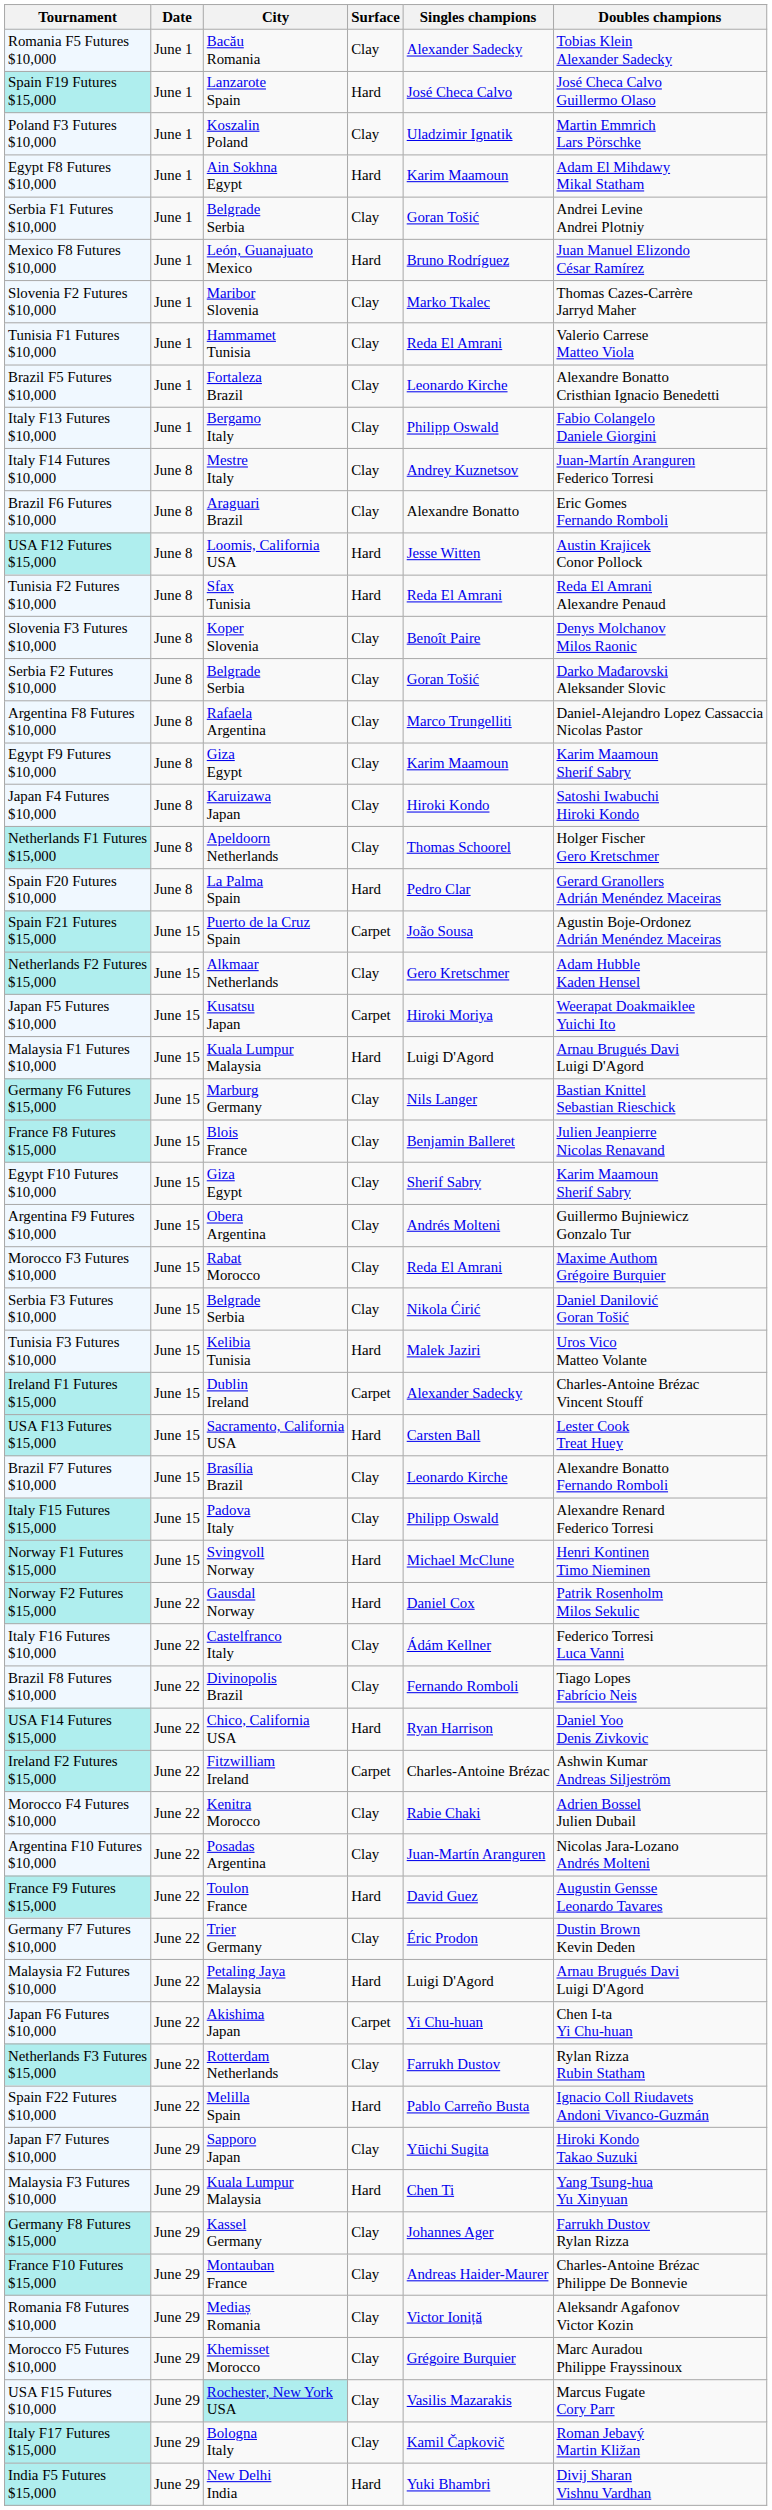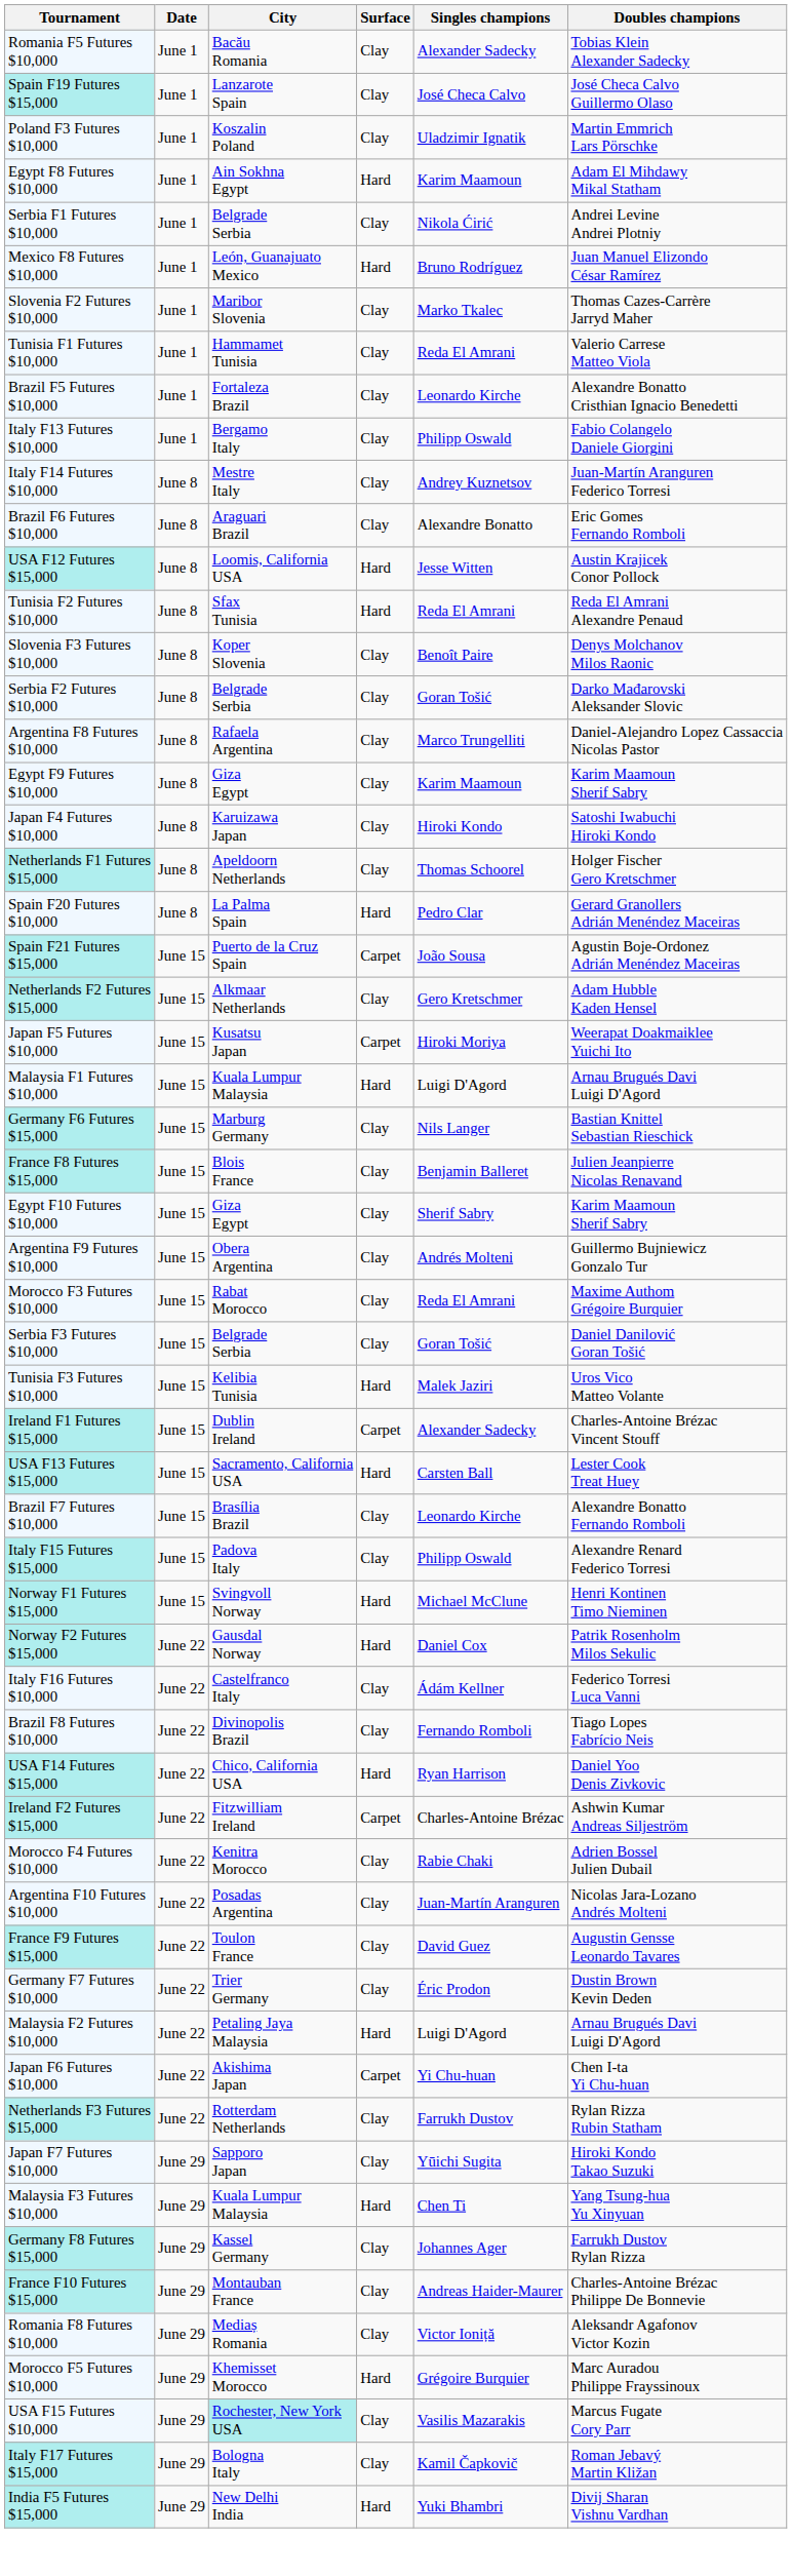 <table class="sortable wikitable" style="font-size:90%">
 <tr>
 <th>Tournament</th>
 <th>Date</th>
 <th>City</th>
 <th>Surface</th>
 <th>Singles champions</th>
 <th>Doubles champions</th>
 </tr>
 <tr>
 <td style="background:#f0f8ff;">Romania F5 Futures<br>$10,000</td>
 <td>June 1</td>
 <td><a href='#'>Bacău</a><br>Romania</td>
 <td>Clay</td>
 <td> <a href='#'>Alexander Sadecky</a></td>
 <td> <a href='#'>Tobias Klein</a><br> <a href='#'>Alexander Sadecky</a></td>
 </tr>
 <tr>
 <td style="background:#afeeee;">Spain F19 Futures<br>$15,000</td>
 <td>June 1</td>
 <td><a href='#'>Lanzarote</a><br>Spain</td>
-<td>Hard</td>
+<td>Clay</td>
 <td> <a href='#'>José Checa Calvo</a></td>
 <td> <a href='#'>José Checa Calvo</a><br> <a href='#'>Guillermo Olaso</a></td>
 </tr>
 <tr>
 <td style="background:#f0f8ff;">Poland F3 Futures<br>$10,000</td>
 <td>June 1</td>
 <td><a href='#'>Koszalin</a><br>Poland</td>
 <td>Clay</td>
 <td> <a href='#'>Uladzimir Ignatik</a></td>
 <td> <a href='#'>Martin Emmrich</a><br> <a href='#'>Lars Pörschke</a></td>
 </tr>
 <tr>
 <td style="background:#f0f8ff;">Egypt F8 Futures<br>$10,000</td>
 <td>June 1</td>
 <td><a href='#'>Ain Sokhna</a><br>Egypt</td>
 <td>Hard</td>
 <td> <a href='#'>Karim Maamoun</a></td>
 <td> <a href='#'>Adam El Mihdawy</a><br> <a href='#'>Mikal Statham</a></td>
 </tr>
 <tr>
 <td style="background:#f0f8ff;">Serbia F1 Futures<br>$10,000</td>
 <td>June 1</td>
 <td><a href='#'>Belgrade</a><br>Serbia</td>
 <td>Clay</td>
-<td> <a href='#'>Goran Tošić</a></td>
+<td> <a href='#'>Nikola Ćirić</a></td>
 <td> Andrei Levine<br> Andrei Plotniy</td>
 </tr>
 <tr>
 <td style="background:#f0f8ff;">Mexico F8 Futures<br>$10,000</td>
 <td>June 1</td>
 <td><a href='#'>León, Guanajuato</a><br>Mexico</td>
 <td>Hard</td>
 <td> <a href='#'>Bruno Rodríguez</a></td>
 <td> <a href='#'>Juan Manuel Elizondo</a><br> <a href='#'>César Ramírez</a></td>
 </tr>
 <tr>
 <td style="background:#f0f8ff;">Slovenia F2 Futures<br>$10,000</td>
 <td>June 1</td>
 <td><a href='#'>Maribor</a><br>Slovenia</td>
 <td>Clay</td>
 <td> <a href='#'>Marko Tkalec</a></td>
 <td> Thomas Cazes-Carrère<br> Jarryd Maher</td>
 </tr>
 <tr>
 <td style="background:#f0f8ff;">Tunisia F1 Futures<br>$10,000</td>
 <td>June 1</td>
 <td><a href='#'>Hammamet</a><br>Tunisia</td>
 <td>Clay</td>
 <td> <a href='#'>Reda El Amrani</a></td>
 <td> Valerio Carrese<br> <a href='#'>Matteo Viola</a></td>
 </tr>
 <tr>
 <td style="background:#f0f8ff;">Brazil F5 Futures<br>$10,000</td>
 <td>June 1</td>
 <td><a href='#'>Fortaleza</a><br>Brazil</td>
 <td>Clay</td>
 <td> <a href='#'>Leonardo Kirche</a></td>
 <td> Alexandre Bonatto<br> Cristhian Ignacio Benedetti</td>
 </tr>
 <tr>
 <td style="background:#f0f8ff;">Italy F13 Futures<br>$10,000</td>
 <td>June 1</td>
 <td><a href='#'>Bergamo</a><br>Italy</td>
 <td>Clay</td>
 <td> <a href='#'>Philipp Oswald</a></td>
 <td> <a href='#'>Fabio Colangelo</a><br> <a href='#'>Daniele Giorgini</a></td>
 </tr>
 <tr>
 <td style="background:#f0f8ff;">Italy F14 Futures<br>$10,000</td>
 <td>June 8</td>
 <td><a href='#'>Mestre</a><br>Italy</td>
 <td>Clay</td>
 <td> <a href='#'>Andrey Kuznetsov</a></td>
 <td> <a href='#'>Juan-Martín Aranguren</a><br> Federico Torresi</td>
 </tr>
 <tr>
 <td style="background:#f0f8ff;">Brazil F6 Futures<br>$10,000</td>
 <td>June 8</td>
 <td><a href='#'>Araguari</a><br>Brazil</td>
 <td>Clay</td>
 <td> Alexandre Bonatto</td>
 <td> Eric Gomes<br> <a href='#'>Fernando Romboli</a></td>
 </tr>
 <tr>
 <td style="background:#afeeee;">USA F12 Futures<br>$15,000</td>
 <td>June 8</td>
 <td><a href='#'>Loomis, California</a><br>USA</td>
 <td>Hard</td>
 <td> <a href='#'>Jesse Witten</a></td>
 <td> <a href='#'>Austin Krajicek</a><br> Conor Pollock</td>
 </tr>
 <tr>
 <td style="background:#f0f8ff;">Tunisia F2 Futures<br>$10,000</td>
 <td>June 8</td>
 <td><a href='#'>Sfax</a><br>Tunisia</td>
 <td>Hard</td>
 <td> <a href='#'>Reda El Amrani</a></td>
 <td> <a href='#'>Reda El Amrani</a><br> Alexandre Penaud</td>
 </tr>
 <tr>
 <td style="background:#f0f8ff;">Slovenia F3 Futures<br>$10,000</td>
 <td>June 8</td>
 <td><a href='#'>Koper</a><br>Slovenia</td>
 <td>Clay</td>
 <td> <a href='#'>Benoît Paire</a></td>
 <td> <a href='#'>Denys Molchanov</a><br> <a href='#'>Milos Raonic</a></td>
 </tr>
 <tr>
 <td style="background:#f0f8ff;">Serbia F2 Futures<br>$10,000</td>
 <td>June 8</td>
 <td><a href='#'>Belgrade</a><br>Serbia</td>
 <td>Clay</td>
 <td> <a href='#'>Goran Tošić</a></td>
 <td> <a href='#'>Darko Mađarovski</a><br> Aleksander Slovic</td>
 </tr>
 <tr>
 <td style="background:#f0f8ff;">Argentina F8 Futures<br>$10,000</td>
 <td>June 8</td>
 <td><a href='#'>Rafaela</a><br>Argentina</td>
 <td>Clay</td>
 <td> <a href='#'>Marco Trungelliti</a></td>
 <td> Daniel-Alejandro Lopez Cassaccia<br> Nicolas Pastor</td>
 </tr>
 <tr>
 <td style="background:#f0f8ff;">Egypt F9 Futures<br>$10,000</td>
 <td>June 8</td>
 <td><a href='#'>Giza</a><br>Egypt</td>
 <td>Clay</td>
 <td> <a href='#'>Karim Maamoun</a></td>
 <td> <a href='#'>Karim Maamoun</a><br> <a href='#'>Sherif Sabry</a></td>
 </tr>
 <tr>
 <td style="background:#f0f8ff;">Japan F4 Futures<br>$10,000</td>
 <td>June 8</td>
 <td><a href='#'>Karuizawa</a><br>Japan</td>
 <td>Clay</td>
 <td> <a href='#'>Hiroki Kondo</a></td>
 <td> <a href='#'>Satoshi Iwabuchi</a><br> <a href='#'>Hiroki Kondo</a></td>
 </tr>
 <tr>
 <td style="background:#afeeee;">Netherlands F1 Futures<br>$15,000</td>
 <td>June 8</td>
 <td><a href='#'>Apeldoorn</a><br>Netherlands</td>
 <td>Clay</td>
 <td> <a href='#'>Thomas Schoorel</a></td>
 <td> Holger Fischer<br> <a href='#'>Gero Kretschmer</a></td>
 </tr>
 <tr>
 <td style="background:#f0f8ff;">Spain F20 Futures<br>$10,000</td>
 <td>June 8</td>
 <td><a href='#'>La Palma</a><br>Spain</td>
 <td>Hard</td>
 <td> <a href='#'>Pedro Clar</a></td>
 <td> <a href='#'>Gerard Granollers</a><br> <a href='#'>Adrián Menéndez Maceiras</a></td>
 </tr>
 <tr>
 <td style="background:#afeeee;">Spain F21 Futures<br>$15,000</td>
 <td>June 15</td>
 <td><a href='#'>Puerto de la Cruz</a><br>Spain</td>
 <td>Carpet</td>
 <td> <a href='#'>João Sousa</a></td>
 <td> Agustin Boje-Ordonez<br> <a href='#'>Adrián Menéndez Maceiras</a></td>
 </tr>
 <tr>
 <td style="background:#afeeee;">Netherlands F2 Futures<br>$15,000</td>
 <td>June 15</td>
 <td><a href='#'>Alkmaar</a><br>Netherlands</td>
 <td>Clay</td>
 <td> <a href='#'>Gero Kretschmer</a></td>
 <td> <a href='#'>Adam Hubble</a><br> <a href='#'>Kaden Hensel</a></td>
 </tr>
 <tr>
 <td style="background:#f0f8ff;">Japan F5 Futures<br>$10,000</td>
 <td>June 15</td>
 <td><a href='#'>Kusatsu</a><br>Japan</td>
 <td>Carpet</td>
 <td> <a href='#'>Hiroki Moriya</a></td>
 <td> <a href='#'>Weerapat Doakmaiklee</a><br> <a href='#'>Yuichi Ito</a></td>
 </tr>
 <tr>
 <td style="background:#f0f8ff;">Malaysia F1 Futures<br>$10,000</td>
 <td>June 15</td>
 <td><a href='#'>Kuala Lumpur</a><br>Malaysia</td>
 <td>Hard</td>
 <td> Luigi D'Agord</td>
 <td> <a href='#'>Arnau Brugués Davi</a><br> Luigi D'Agord</td>
 </tr>
 <tr>
 <td style="background:#afeeee;">Germany F6 Futures<br>$15,000</td>
 <td>June 15</td>
 <td><a href='#'>Marburg</a><br>Germany</td>
 <td>Clay</td>
 <td> <a href='#'>Nils Langer</a></td>
 <td> <a href='#'>Bastian Knittel</a><br> <a href='#'>Sebastian Rieschick</a></td>
 </tr>
 <tr>
 <td style="background:#afeeee;">France F8 Futures<br>$15,000</td>
 <td>June 15</td>
 <td><a href='#'>Blois</a><br>France</td>
 <td>Clay</td>
 <td> <a href='#'>Benjamin Balleret</a></td>
 <td> <a href='#'>Julien Jeanpierre</a><br> <a href='#'>Nicolas Renavand</a></td>
 </tr>
 <tr>
 <td style="background:#f0f8ff;">Egypt F10 Futures<br>$10,000</td>
 <td>June 15</td>
 <td><a href='#'>Giza</a><br>Egypt</td>
 <td>Clay</td>
 <td> <a href='#'>Sherif Sabry</a></td>
 <td> <a href='#'>Karim Maamoun</a><br> <a href='#'>Sherif Sabry</a></td>
 </tr>
 <tr>
 <td style="background:#f0f8ff;">Argentina F9 Futures<br>$10,000</td>
 <td>June 15</td>
 <td><a href='#'>Obera</a><br>Argentina</td>
 <td>Clay</td>
 <td> <a href='#'>Andrés Molteni</a></td>
 <td> Guillermo Bujniewicz<br> Gonzalo Tur</td>
 </tr>
 <tr>
 <td style="background:#f0f8ff;">Morocco F3 Futures<br>$10,000</td>
 <td>June 15</td>
 <td><a href='#'>Rabat</a><br>Morocco</td>
 <td>Clay</td>
 <td> <a href='#'>Reda El Amrani</a></td>
 <td> <a href='#'>Maxime Authom</a><br> <a href='#'>Grégoire Burquier</a></td>
 </tr>
 <tr>
 <td style="background:#f0f8ff;">Serbia F3 Futures<br>$10,000</td>
 <td>June 15</td>
 <td><a href='#'>Belgrade</a><br>Serbia</td>
 <td>Clay</td>
-<td> <a href='#'>Nikola Ćirić</a></td>
+<td> <a href='#'>Goran Tošić</a></td>
 <td> <a href='#'>Daniel Danilović</a><br> <a href='#'>Goran Tošić</a></td>
 </tr>
 <tr>
 <td style="background:#f0f8ff;">Tunisia F3 Futures<br>$10,000</td>
 <td>June 15</td>
 <td><a href='#'>Kelibia</a><br>Tunisia</td>
 <td>Hard</td>
 <td> <a href='#'>Malek Jaziri</a></td>
 <td> <a href='#'>Uros Vico</a><br> Matteo Volante</td>
 </tr>
 <tr>
 <td style="background:#afeeee;">Ireland F1 Futures<br>$15,000</td>
 <td>June 15</td>
 <td><a href='#'>Dublin</a><br>Ireland</td>
 <td>Carpet</td>
 <td> <a href='#'>Alexander Sadecky</a></td>
 <td> Charles-Antoine Brézac<br> Vincent Stouff</td>
 </tr>
 <tr>
 <td style="background:#afeeee;">USA F13 Futures<br>$15,000</td>
 <td>June 15</td>
 <td><a href='#'>Sacramento, California</a><br>USA</td>
 <td>Hard</td>
 <td> <a href='#'>Carsten Ball</a></td>
 <td> <a href='#'>Lester Cook</a><br> <a href='#'>Treat Huey</a></td>
 </tr>
 <tr>
 <td style="background:#f0f8ff;">Brazil F7 Futures<br>$10,000</td>
 <td>June 15</td>
 <td><a href='#'>Brasília</a><br>Brazil</td>
 <td>Clay</td>
 <td> <a href='#'>Leonardo Kirche</a></td>
 <td> Alexandre Bonatto<br> <a href='#'>Fernando Romboli</a></td>
 </tr>
 <tr>
 <td style="background:#afeeee;">Italy F15 Futures<br>$15,000</td>
 <td>June 15</td>
 <td><a href='#'>Padova</a><br>Italy</td>
 <td>Clay</td>
 <td> <a href='#'>Philipp Oswald</a></td>
 <td> Alexandre Renard<br> Federico Torresi</td>
 </tr>
 <tr>
 <td style="background:#afeeee;">Norway F1 Futures<br>$15,000</td>
 <td>June 15</td>
 <td><a href='#'>Svingvoll</a><br>Norway</td>
 <td>Hard</td>
 <td> <a href='#'>Michael McClune</a></td>
 <td> <a href='#'>Henri Kontinen</a><br> <a href='#'>Timo Nieminen</a></td>
 </tr>
 <tr>
 <td style="background:#afeeee;">Norway F2 Futures<br>$15,000</td>
 <td>June 22</td>
 <td><a href='#'>Gausdal</a><br>Norway</td>
 <td>Hard</td>
 <td> <a href='#'>Daniel Cox</a></td>
 <td> <a href='#'>Patrik Rosenholm</a><br> <a href='#'>Milos Sekulic</a></td>
 </tr>
 <tr>
 <td style="background:#f0f8ff;">Italy F16 Futures<br>$10,000</td>
 <td>June 22</td>
 <td><a href='#'>Castelfranco</a><br>Italy</td>
 <td>Clay</td>
 <td> <a href='#'>Ádám Kellner</a></td>
 <td> Federico Torresi<br> <a href='#'>Luca Vanni</a></td>
 </tr>
 <tr>
 <td style="background:#f0f8ff;">Brazil F8 Futures<br>$10,000</td>
 <td>June 22</td>
 <td><a href='#'>Divinopolis</a><br>Brazil</td>
 <td>Clay</td>
 <td> <a href='#'>Fernando Romboli</a></td>
 <td> Tiago Lopes<br> <a href='#'>Fabrício Neis</a></td>
 </tr>
 <tr>
 <td style="background:#afeeee;">USA F14 Futures<br>$15,000</td>
 <td>June 22</td>
 <td><a href='#'>Chico, California</a><br>USA</td>
 <td>Hard</td>
 <td> <a href='#'>Ryan Harrison</a></td>
 <td> <a href='#'>Daniel Yoo</a><br> <a href='#'>Denis Zivkovic</a></td>
 </tr>
 <tr>
 <td style="background:#afeeee;">Ireland F2 Futures<br>$15,000</td>
 <td>June 22</td>
 <td><a href='#'>Fitzwilliam</a><br>Ireland</td>
 <td>Carpet</td>
 <td> Charles-Antoine Brézac</td>
 <td> Ashwin Kumar<br> <a href='#'>Andreas Siljeström</a></td>
 </tr>
 <tr>
 <td style="background:#f0f8ff;">Morocco F4 Futures<br>$10,000</td>
 <td>June 22</td>
 <td><a href='#'>Kenitra</a><br>Morocco</td>
 <td>Clay</td>
 <td> <a href='#'>Rabie Chaki</a></td>
 <td> <a href='#'>Adrien Bossel</a><br> Julien Dubail</td>
 </tr>
 <tr>
 <td style="background:#f0f8ff;">Argentina F10 Futures<br>$10,000</td>
 <td>June 22</td>
 <td><a href='#'>Posadas</a><br>Argentina</td>
 <td>Clay</td>
 <td> <a href='#'>Juan-Martín Aranguren</a></td>
 <td> Nicolas Jara-Lozano<br> <a href='#'>Andrés Molteni</a></td>
 </tr>
 <tr>
 <td style="background:#afeeee;">France F9 Futures<br>$15,000</td>
 <td>June 22</td>
 <td><a href='#'>Toulon</a><br>France</td>
-<td>Hard</td>
+<td>Clay</td>
 <td> <a href='#'>David Guez</a></td>
 <td> <a href='#'>Augustin Gensse</a><br> <a href='#'>Leonardo Tavares</a></td>
 </tr>
 <tr>
 <td style="background:#f0f8ff;">Germany F7 Futures<br>$10,000</td>
 <td>June 22</td>
 <td><a href='#'>Trier</a><br>Germany</td>
 <td>Clay</td>
 <td> <a href='#'>Éric Prodon</a></td>
 <td> <a href='#'>Dustin Brown</a><br> Kevin Deden</td>
 </tr>
 <tr>
 <td style="background:#f0f8ff;">Malaysia F2 Futures<br>$10,000</td>
 <td>June 22</td>
 <td><a href='#'>Petaling Jaya</a><br>Malaysia</td>
 <td>Hard</td>
 <td> Luigi D'Agord</td>
 <td> <a href='#'>Arnau Brugués Davi</a><br> Luigi D'Agord</td>
 </tr>
 <tr>
 <td style="background:#f0f8ff;">Japan F6 Futures<br>$10,000</td>
 <td>June 22</td>
 <td><a href='#'>Akishima</a><br>Japan</td>
 <td>Carpet</td>
 <td> <a href='#'>Yi Chu-huan</a></td>
 <td> Chen I-ta<br> <a href='#'>Yi Chu-huan</a></td>
 </tr>
 <tr>
 <td style="background:#afeeee;">Netherlands F3 Futures<br>$15,000</td>
 <td>June 22</td>
 <td><a href='#'>Rotterdam</a><br>Netherlands</td>
 <td>Clay</td>
 <td> <a href='#'>Farrukh Dustov</a></td>
 <td> Rylan Rizza<br> <a href='#'>Rubin Statham</a></td>
-</tr>
-<tr>
-<td style="background:#f0f8ff;">Spain F22 Futures<br>$10,000</td>
-<td>June 22</td>
-<td><a href='#'>Melilla</a><br>Spain</td>
-<td>Hard</td>
-<td> <a href='#'>Pablo Carreño Busta</a></td>
-<td> <a href='#'>Ignacio Coll Riudavets</a><br> <a href='#'>Andoni Vivanco-Guzmán</a></td>
 </tr>
 <tr>
 <td style="background:#f0f8ff;">Japan F7 Futures<br>$10,000</td>
 <td>June 29</td>
 <td><a href='#'>Sapporo</a><br>Japan</td>
 <td>Clay</td>
 <td> <a href='#'>Yūichi Sugita</a></td>
 <td> <a href='#'>Hiroki Kondo</a><br> <a href='#'>Takao Suzuki</a></td>
 </tr>
 <tr>
 <td style="background:#f0f8ff;">Malaysia F3 Futures<br>$10,000</td>
 <td>June 29</td>
 <td><a href='#'>Kuala Lumpur</a><br>Malaysia</td>
 <td>Hard</td>
 <td> <a href='#'>Chen Ti</a></td>
 <td> <a href='#'>Yang Tsung-hua</a><br> <a href='#'>Yu Xinyuan</a></td>
 </tr>
 <tr>
 <td style="background:#afeeee;">Germany F8 Futures<br>$15,000</td>
 <td>June 29</td>
 <td><a href='#'>Kassel</a><br>Germany</td>
 <td>Clay</td>
 <td> <a href='#'>Johannes Ager</a></td>
 <td> <a href='#'>Farrukh Dustov</a><br> Rylan Rizza</td>
 </tr>
 <tr>
 <td style="background:#afeeee;">France F10 Futures<br>$15,000</td>
 <td>June 29</td>
 <td><a href='#'>Montauban</a><br>France</td>
 <td>Clay</td>
 <td> <a href='#'>Andreas Haider-Maurer</a></td>
 <td> Charles-Antoine Brézac<br> Philippe De Bonnevie</td>
 </tr>
 <tr>
 <td style="background:#f0f8ff;">Romania F8 Futures<br>$10,000</td>
 <td>June 29</td>
 <td><a href='#'>Mediaș</a><br>Romania</td>
 <td>Clay</td>
 <td> <a href='#'>Victor Ioniță</a></td>
 <td> Aleksandr Agafonov<br> Victor Kozin</td>
 </tr>
 <tr>
 <td style="background:#f0f8ff;">Morocco F5 Futures<br>$10,000</td>
 <td>June 29</td>
 <td><a href='#'>Khemisset</a><br>Morocco</td>
-<td>Clay</td>
+<td>Hard</td>
 <td> <a href='#'>Grégoire Burquier</a></td>
 <td> Marc Auradou<br> Philippe Frayssinoux</td>
 </tr>
 <tr>
 <td style="background:#f0f8ff;">USA F15 Futures<br>$10,000</td>
 <td>June 29</td>
 <td style="background: paleturquoise;"><a href='#'>Rochester, New York</a><br>USA</td>
 <td>Clay</td>
 <td> <a href='#'>Vasilis Mazarakis</a></td>
 <td> Marcus Fugate<br> <a href='#'>Cory Parr</a></td>
 </tr>
 <tr>
 <td style="background:#afeeee;">Italy F17 Futures<br>$15,000</td>
 <td>June 29</td>
 <td><a href='#'>Bologna</a><br>Italy</td>
 <td>Clay</td>
 <td> <a href='#'>Kamil Čapkovič</a></td>
 <td> <a href='#'>Roman Jebavý</a><br> <a href='#'>Martin Kližan</a></td>
 </tr>
 <tr>
 <td style="background:#afeeee;">India F5 Futures<br>$15,000</td>
 <td>June 29</td>
 <td><a href='#'>New Delhi</a><br>India</td>
 <td>Hard</td>
 <td> <a href='#'>Yuki Bhambri</a></td>
 <td> <a href='#'>Divij Sharan</a><br> <a href='#'>Vishnu Vardhan</a></td>
 </tr>
 </table>
